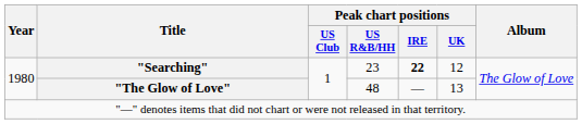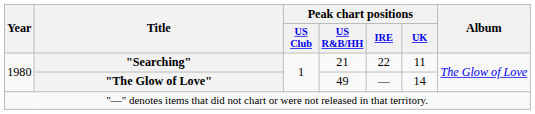 <table class="wikitable plainrowheaders" style="text-align:center;">
 <tr>
 <th scope="col" rowspan="2" style="width:1em;">Year</th>
 <th scope="col" rowspan="2" style="width:20em;">Title</th>
 <th scope="col" colspan="4">Peak chart positions</th>
 <th scope="col" rowspan="2">Album</th>
 </tr>
 <tr>
 <th scope="col" style="width:3em;font-size:85%;"><a href='#'>US<br>Club</a><br></th>
 <th scope="col" style="width:3em;font-size:85%;"><a href='#'>US<br>R&B/HH</a><br></th>
 <th scope="col" style="width:3em;font-size:85%;"><a href='#'>IRE</a><br></th>
 <th scope="col" style="width:3em;font-size:85%;"><a href='#'>UK</a><br></th>
 </tr>
 <tr>
 <td rowspan="2">1980</td>
 <th scope="row">"Searching"</th>
 <td rowspan="2">1</td>
-<td>23</td>
-<td><strong>22</strong></td>
-<td>12</td>
+<td>21</td>
+<td>22</td>
+<td>11</td>
 <td rowspan="2"><em><a href='#'>The Glow of Love</a></em></td>
 </tr>
 <tr>
 <th scope="row">"The Glow of Love"</th>
-<td>48</td>
+<td>49</td>
 <td>—</td>
-<td>13</td>
+<td>14</td>
 </tr>
 <tr>
 <td align="center" colspan="15" style="font-size:90%">"—" denotes items that did not chart or were not released in that territory.</td>
 </tr>
 </table>
